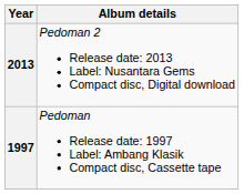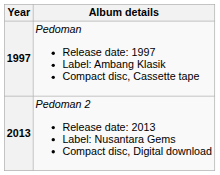 <table class="wikitable plainrowheaders" style="text-align:center;">
 <tr>
 <th scope="col">Year</th>
 <th scope="col">Album details</th>
 </tr>
 <tr>
+<th scope="row">1997</th>
+<td align="left"><em>Pedoman</em><br><ul><li>Release date: 1997</li><li>Label: Ambang Klasik</li><li>Compact disc, Cassette tape</li></ul></td>
+</tr>
+<tr>
 <th scope="row">2013</th>
 <td align="left"><em>Pedoman 2</em><br><ul><li>Release date: 2013</li><li>Label: Nusantara Gems</li><li>Compact disc, Digital download</li></ul></td>
 </tr>
-<tr>
-<th scope="row">1997</th>
-<td align="left"><em>Pedoman</em><br><ul><li>Release date: 1997</li><li>Label: Ambang Klasik</li><li>Compact disc, Cassette tape</li></ul></td>
-</tr>
 </table>
